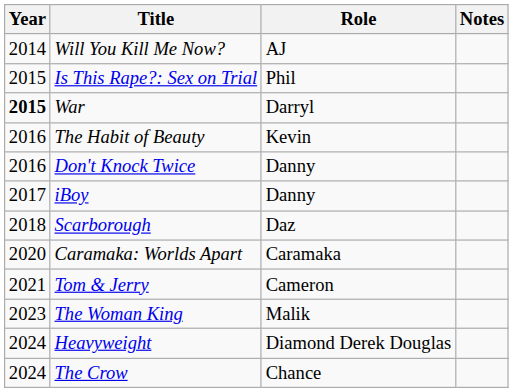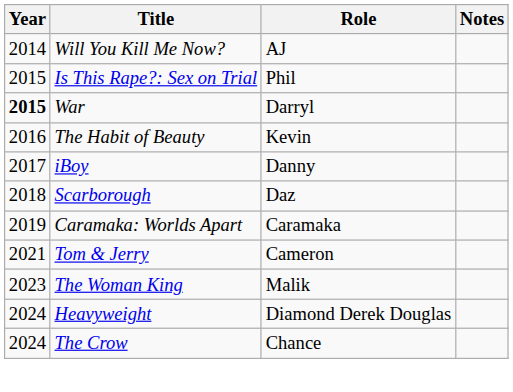 <table class="wikitable sortable plainrowheaders">
 <tr>
 <th scope="col">Year</th>
 <th scope="col">Title</th>
 <th scope="col" class="unsortable">Role</th>
 <th>Notes</th>
 </tr>
 <tr>
 <td>2014</td>
 <td><em>Will You Kill Me Now?</em></td>
 <td>AJ</td>
 <td></td>
 </tr>
 <tr>
 <td>2015</td>
 <td><em><a href='#'>Is This Rape?: Sex on Trial</a></em></td>
 <td>Phil</td>
 <td></td>
 </tr>
 <tr>
 <td><strong>2015</strong></td>
 <td><em>War</em></td>
 <td>Darryl</td>
 <td></td>
 </tr>
 <tr>
 <td>2016</td>
 <td><em>The Habit of Beauty</em></td>
 <td>Kevin</td>
 <td></td>
 </tr>
 <tr>
-<td>2016</td>
-<td><em><a href='#'>Don't Knock Twice</a></em></td>
-<td>Danny</td>
-<td></td>
-</tr>
-<tr>
 <td>2017</td>
 <td><em><a href='#'>iBoy</a></em></td>
 <td>Danny</td>
 <td></td>
 </tr>
 <tr>
 <td>2018</td>
 <td><em><a href='#'>Scarborough</a></em></td>
 <td>Daz</td>
 <td></td>
 </tr>
 <tr>
-<td>2020</td>
+<td>2019</td>
 <td><em>Caramaka: Worlds Apart</em></td>
 <td>Caramaka</td>
 <td></td>
 </tr>
 <tr>
 <td>2021</td>
 <td><em><a href='#'>Tom & Jerry</a></em></td>
 <td>Cameron</td>
 <td></td>
 </tr>
 <tr>
 <td>2023</td>
 <td><em><a href='#'>The Woman King</a></em></td>
 <td>Malik</td>
 <td></td>
 </tr>
 <tr>
 <td>2024</td>
 <td><em><a href='#'>Heavyweight</a></em></td>
 <td>Diamond Derek Douglas</td>
 <td></td>
 </tr>
 <tr>
 <td>2024</td>
 <td><em><a href='#'>The Crow</a></em></td>
 <td>Chance</td>
 <td></td>
 </tr>
 </table>
